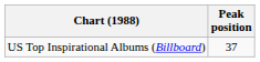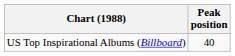 <table class="wikitable">
 <tr>
 <th>Chart (1988)</th>
 <th>Peak<br>position</th>
 </tr>
 <tr>
 <td>US Top Inspirational Albums (<em><a href='#'>Billboard</a></em>)</td>
-<td style="text-align:center;">37</td>
+<td style="text-align:center;">40</td>
 </tr>
 </table>
